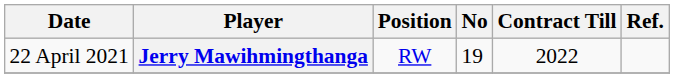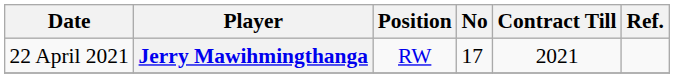 <table class="wikitable plainrowheaders" style="text-align:center; text-align:left">
 <tr>
 <th><strong>Date</strong></th>
 <th><strong>Player</strong></th>
 <th><strong>Position</strong></th>
 <th><strong>No</strong></th>
 <th><strong>Contract Till</strong></th>
 <th><strong>Ref.</strong></th>
 </tr>
 <tr>
 <td>22 April 2021</td>
 <th scope="row">  <a href='#'>Jerry Mawihmingthanga</a></th>
 <td style="text-align:center;"><a href='#'>RW</a></td>
-<td>19</td>
-<td style="text-align:center;">2022</td>
+<td>17</td>
+<td style="text-align:center;">2021</td>
 <td></td>
 </tr>
 <tr>
 </tr>
 </table>
